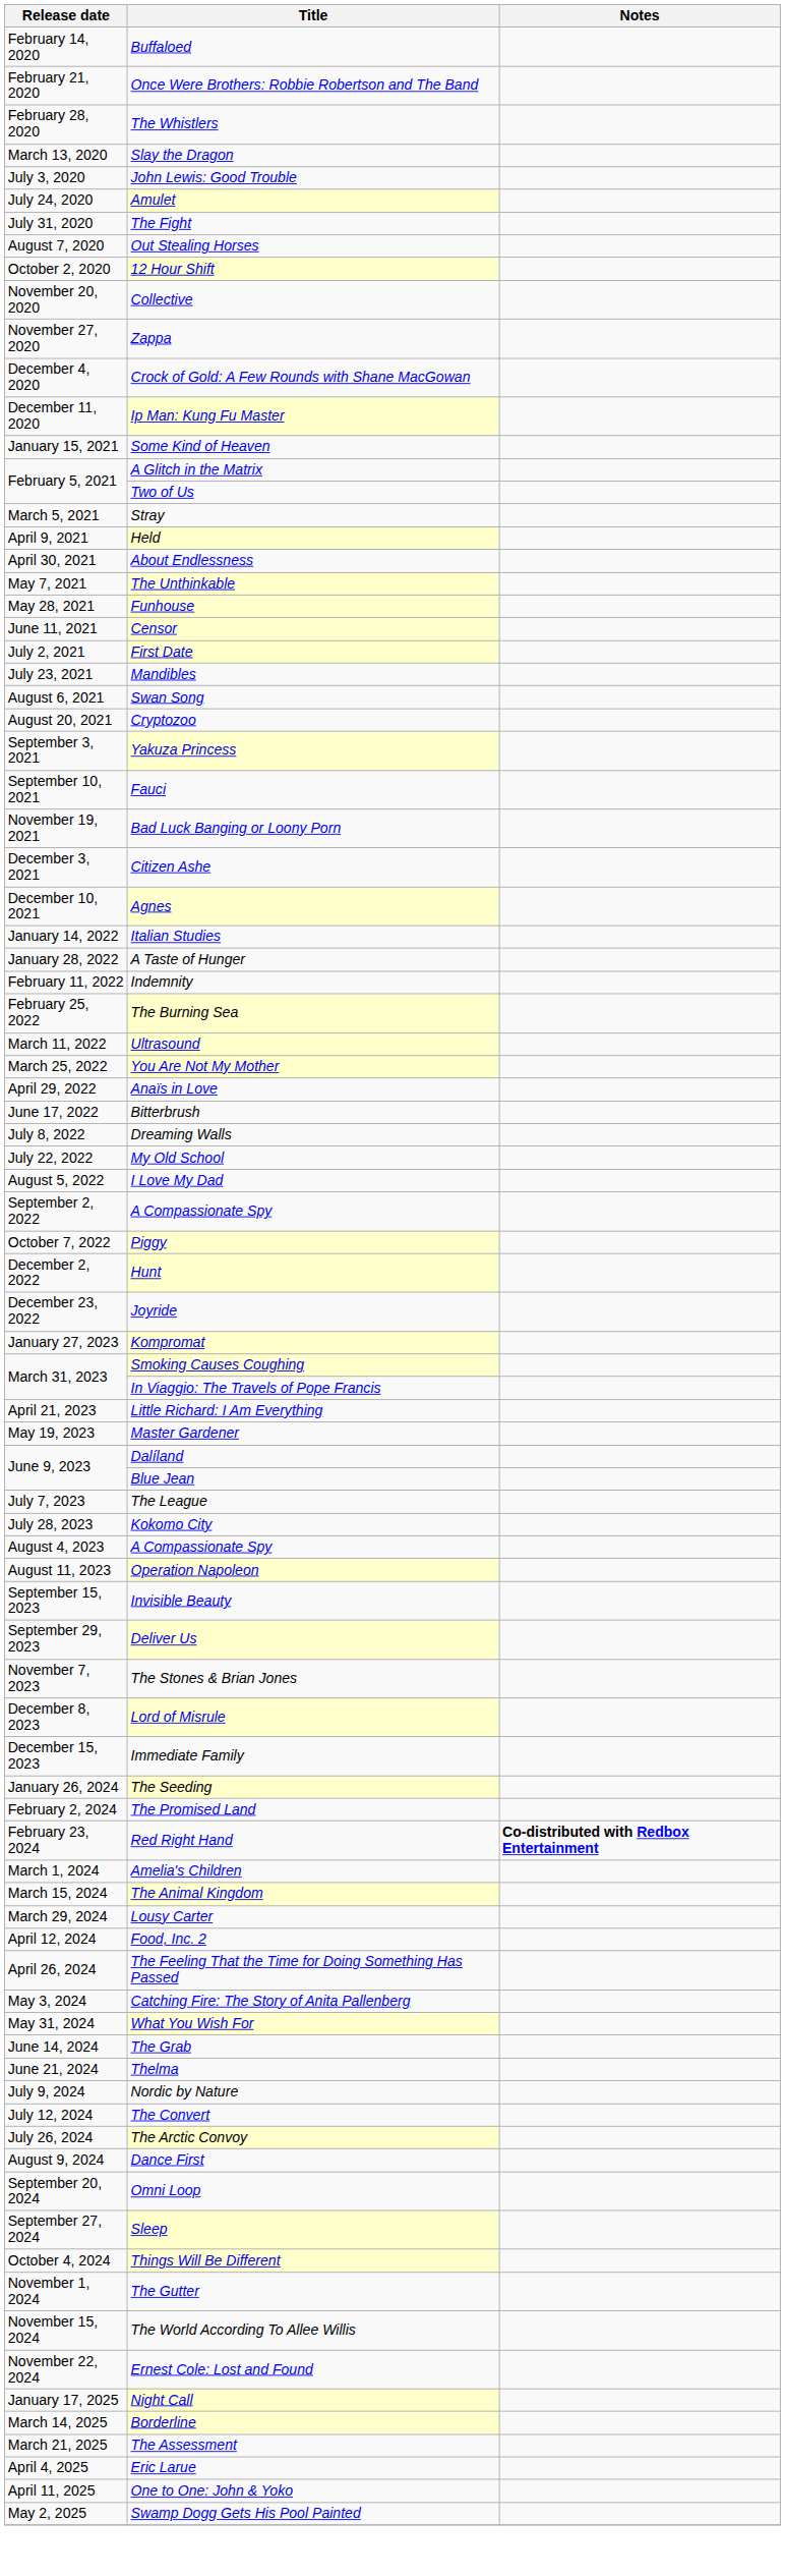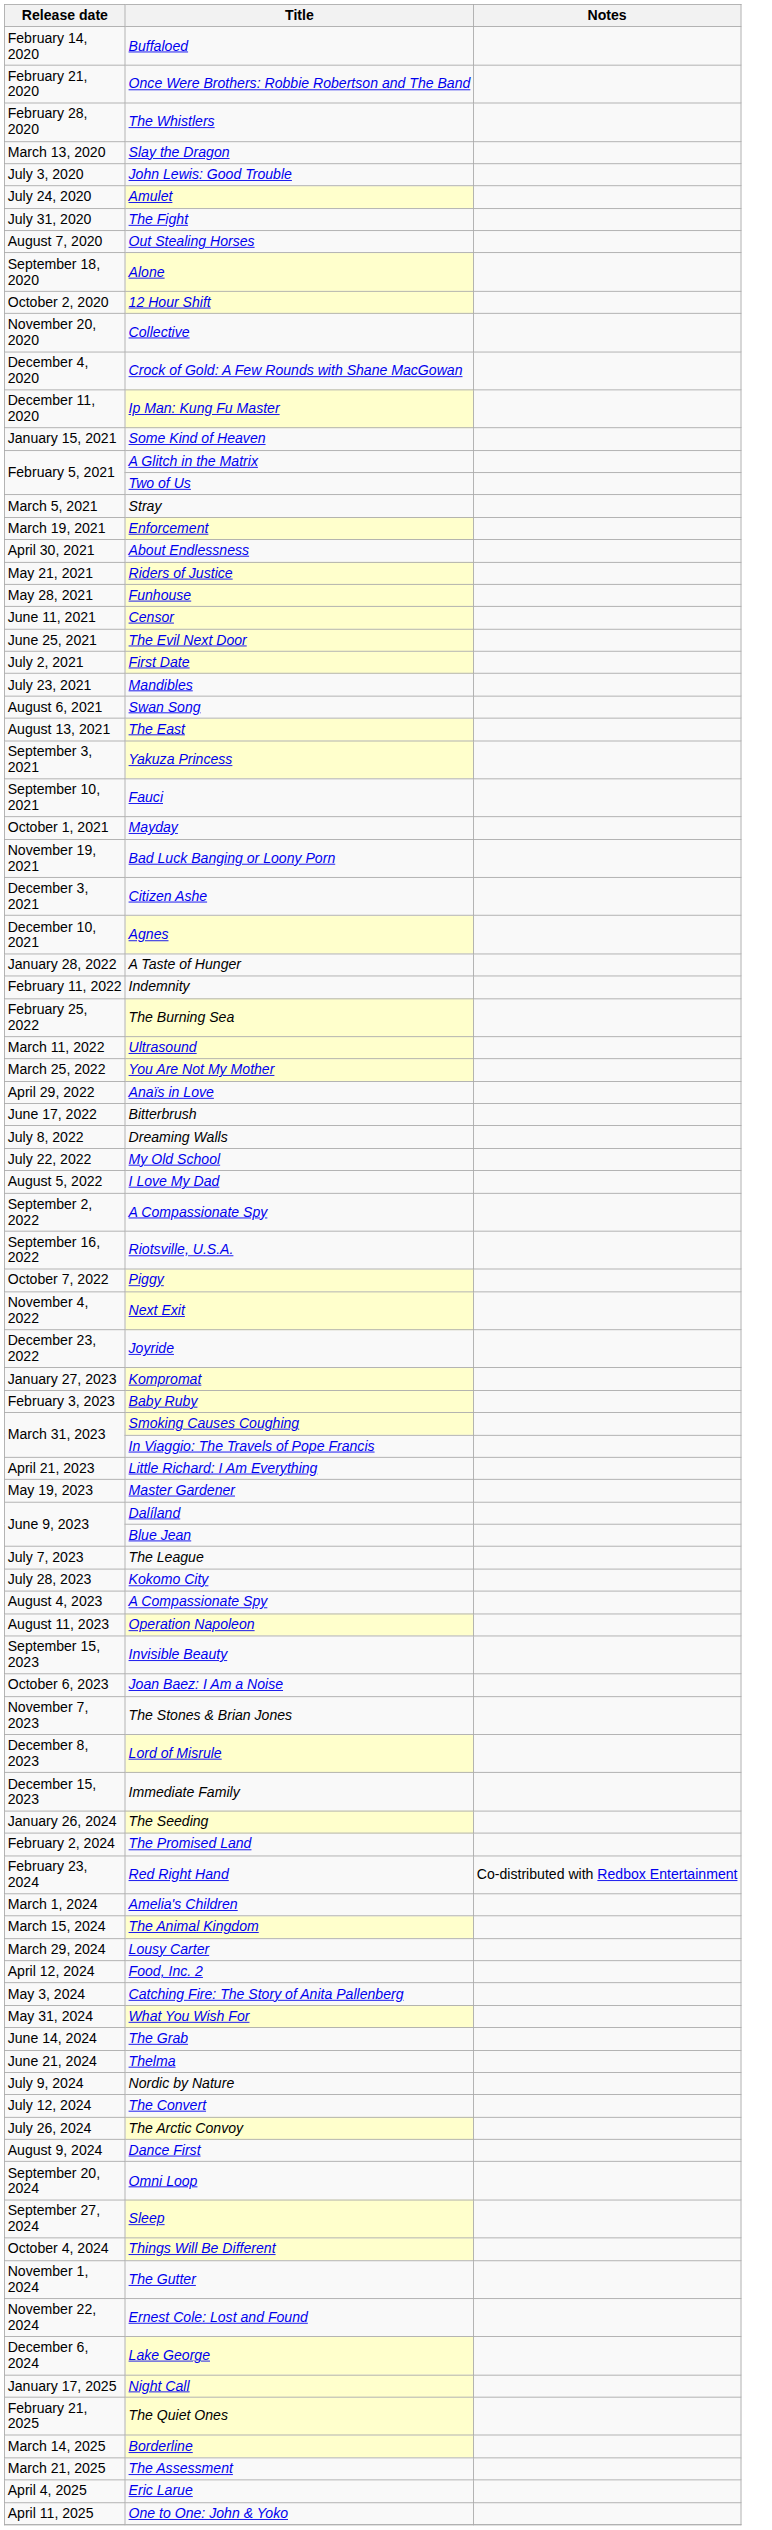 <table class="wikitable sortable">
 <tr>
 <th scope="col" style="width:130px;">Release date</th>
 <th>Title</th>
 <th>Notes</th>
 </tr>
 <tr>
 <td>February 14, 2020</td>
 <td><em><a href='#'>Buffaloed</a></em></td>
 <td></td>
 </tr>
 <tr>
 <td>February 21, 2020</td>
 <td><em><a href='#'>Once Were Brothers: Robbie Robertson and The Band</a></em></td>
 <td></td>
 </tr>
 <tr>
 <td>February 28, 2020</td>
 <td><em><a href='#'>The Whistlers</a></em></td>
 <td></td>
 </tr>
 <tr>
 <td>March 13, 2020</td>
 <td><em><a href='#'>Slay the Dragon</a></em></td>
 <td></td>
 </tr>
 <tr>
 <td>July 3, 2020</td>
 <td><em><a href='#'>John Lewis: Good Trouble</a></em></td>
 <td></td>
 </tr>
 <tr>
 <td>July 24, 2020</td>
 <td style="background:#ffc;"><em><a href='#'>Amulet</a></em></td>
 <td></td>
 </tr>
 <tr>
 <td>July 31, 2020</td>
 <td><em><a href='#'>The Fight</a></em></td>
 <td></td>
 </tr>
 <tr>
 <td>August 7, 2020</td>
 <td><em><a href='#'>Out Stealing Horses</a></em></td>
 <td></td>
 </tr>
 <tr>
+<td>September 18, 2020</td>
+<td style="background:#ffc;"><a href='#'><em>Alone</em></a></td>
+<td></td>
+</tr>
+<tr>
 <td>October 2, 2020</td>
 <td style="background:#ffc;"><em><a href='#'>12 Hour Shift</a></em></td>
 <td></td>
 </tr>
 <tr>
 <td>November 20, 2020</td>
 <td><em><a href='#'>Collective</a></em></td>
-<td></td>
-</tr>
-<tr>
-<td>November 27, 2020</td>
-<td><em><a href='#'>Zappa</a></em></td>
 <td></td>
 </tr>
 <tr>
 <td>December 4, 2020</td>
 <td><em><a href='#'>Crock of Gold: A Few Rounds with Shane MacGowan</a></em></td>
 <td></td>
 </tr>
 <tr>
 <td>December 11, 2020</td>
 <td style="background:#ffc;"><em><a href='#'>Ip Man: Kung Fu Master</a></em></td>
 <td></td>
 </tr>
 <tr>
 <td>January 15, 2021</td>
 <td><em><a href='#'>Some Kind of Heaven</a></em></td>
 <td></td>
 </tr>
 <tr>
 <td rowspan="2">February 5, 2021</td>
 <td><em><a href='#'>A Glitch in the Matrix</a></em></td>
 <td></td>
 </tr>
 <tr>
 <td><em><a href='#'>Two of Us</a></em></td>
 <td></td>
 </tr>
 <tr>
 <td>March 5, 2021</td>
 <td><em>Stray</em></td>
 <td></td>
 </tr>
 <tr>
-<td>April 9, 2021</td>
-<td style="background:#ffc;"><em>Held</em></td>
+<td>March 19, 2021</td>
+<td style="background:#ffc;"><em><a href='#'>Enforcement</a></em></td>
 <td></td>
 </tr>
 <tr>
 <td>April 30, 2021</td>
 <td><em><a href='#'>About Endlessness</a></em></td>
 <td></td>
 </tr>
 <tr>
-<td>May 7, 2021</td>
-<td style="background:#ffc;"><em><a href='#'>The Unthinkable</a></em></td>
+<td>May 21, 2021</td>
+<td style="background:#ffc;"><em><a href='#'>Riders of Justice</a></em></td>
 <td></td>
 </tr>
 <tr>
 <td>May 28, 2021</td>
 <td style="background:#ffc;"><em><a href='#'>Funhouse</a></em></td>
 <td></td>
 </tr>
 <tr>
 <td>June 11, 2021</td>
 <td style="background:#ffc;"><em><a href='#'>Censor</a></em></td>
+<td></td>
+</tr>
+<tr>
+<td>June 25, 2021</td>
+<td style="background:#ffc;"><em><a href='#'>The Evil Next Door</a></em></td>
 <td></td>
 </tr>
 <tr>
 <td>July 2, 2021</td>
 <td style="background:#ffc;"><em><a href='#'>First Date</a></em></td>
 <td></td>
 </tr>
 <tr>
 <td>July 23, 2021</td>
 <td><em><a href='#'>Mandibles</a></em></td>
 <td></td>
 </tr>
 <tr>
 <td>August 6, 2021</td>
 <td><em><a href='#'>Swan Song</a></em></td>
 <td></td>
 </tr>
 <tr>
-<td>August 20, 2021</td>
-<td><em><a href='#'>Cryptozoo</a></em></td>
+<td>August 13, 2021</td>
+<td style="background:#ffc;"><em><a href='#'>The East</a></em></td>
 <td></td>
 </tr>
 <tr>
 <td>September 3, 2021</td>
 <td style="background:#ffc;"><em><a href='#'>Yakuza Princess</a></em></td>
 <td></td>
 </tr>
 <tr>
 <td>September 10, 2021</td>
 <td><em><a href='#'>Fauci</a></em></td>
+<td></td>
+</tr>
+<tr>
+<td>October 1, 2021</td>
+<td><em><a href='#'>Mayday</a></em></td>
 <td></td>
 </tr>
 <tr>
 <td>November 19, 2021</td>
 <td><em><a href='#'>Bad Luck Banging or Loony Porn</a></em></td>
 <td></td>
 </tr>
 <tr>
 <td>December 3, 2021</td>
 <td><em><a href='#'>Citizen Ashe</a></em></td>
 <td></td>
 </tr>
 <tr>
 <td>December 10, 2021</td>
 <td style="background:#ffc;"><em><a href='#'>Agnes</a></em></td>
-<td></td>
-</tr>
-<tr>
-<td>January 14, 2022</td>
-<td><em><a href='#'>Italian Studies</a></em></td>
 <td></td>
 </tr>
 <tr>
 <td>January 28, 2022</td>
 <td><em>A Taste of Hunger</em></td>
 <td></td>
 </tr>
 <tr>
 <td>February 11, 2022</td>
 <td><em>Indemnity</em></td>
 <td></td>
 </tr>
 <tr>
 <td>February 25, 2022</td>
 <td style="background:#ffc;"><em>The Burning Sea</em></td>
 <td></td>
 </tr>
 <tr>
 <td>March 11, 2022</td>
 <td style="background:#ffc;"><em><a href='#'>Ultrasound</a></em></td>
 <td></td>
 </tr>
 <tr>
 <td>March 25, 2022</td>
 <td style="background:#ffc;"><em><a href='#'>You Are Not My Mother</a></em></td>
 <td></td>
 </tr>
 <tr>
 <td>April 29, 2022</td>
 <td><em><a href='#'>Anaïs in Love</a></em></td>
 <td></td>
 </tr>
 <tr>
 <td>June 17, 2022</td>
 <td><em>Bitterbrush</em></td>
 <td></td>
 </tr>
 <tr>
 <td>July 8, 2022</td>
 <td><em>Dreaming Walls</em></td>
 <td></td>
 </tr>
 <tr>
 <td>July 22, 2022</td>
 <td><em><a href='#'>My Old School</a></em></td>
 <td></td>
 </tr>
 <tr>
 <td>August 5, 2022</td>
 <td><em><a href='#'>I Love My Dad</a></em></td>
 <td></td>
 </tr>
 <tr>
 <td>September 2, 2022</td>
 <td><em><a href='#'>A Compassionate Spy</a></em></td>
 <td></td>
 </tr>
 <tr>
+<td>September 16, 2022</td>
+<td><em><a href='#'>Riotsville, U.S.A.</a></em></td>
+<td></td>
+</tr>
+<tr>
 <td>October 7, 2022</td>
 <td style="background:#ffc;"><em><a href='#'>Piggy</a></em></td>
 <td></td>
 </tr>
 <tr>
-<td>December 2, 2022</td>
-<td style="background:#ffc;"><em><a href='#'>Hunt</a></em></td>
+<td>November 4, 2022</td>
+<td style="background:#ffc;"><em><a href='#'>Next Exit</a></em></td>
 <td></td>
 </tr>
 <tr>
 <td>December 23, 2022</td>
 <td><em><a href='#'>Joyride</a></em></td>
 <td></td>
 </tr>
 <tr>
 <td>January 27, 2023</td>
 <td style="background:#ffc;"><em><a href='#'>Kompromat</a></em></td>
+<td></td>
+</tr>
+<tr>
+<td>February 3, 2023</td>
+<td style="background:#ffc;"><em><a href='#'>Baby Ruby</a></em></td>
 <td></td>
 </tr>
 <tr>
 <td rowspan="2">March 31, 2023</td>
 <td style="background:#ffc;"><em><a href='#'>Smoking Causes Coughing</a></em></td>
 <td></td>
 </tr>
 <tr>
 <td><em><a href='#'>In Viaggio: The Travels of Pope Francis</a></em></td>
 <td></td>
 </tr>
 <tr>
 <td>April 21, 2023</td>
 <td><em><a href='#'>Little Richard: I Am Everything</a></em></td>
 <td></td>
 </tr>
 <tr>
 <td>May 19, 2023</td>
 <td><em><a href='#'>Master Gardener</a></em></td>
 <td></td>
 </tr>
 <tr>
 <td rowspan="2">June 9, 2023</td>
 <td><em><a href='#'>Dalíland</a></em></td>
 <td></td>
 </tr>
 <tr>
 <td><em><a href='#'>Blue Jean</a></em></td>
 <td></td>
 </tr>
 <tr>
 <td>July 7, 2023</td>
 <td><em>The League</em></td>
 <td></td>
 </tr>
 <tr>
 <td>July 28, 2023</td>
 <td><em><a href='#'>Kokomo City</a></em></td>
 <td></td>
 </tr>
 <tr>
 <td>August 4, 2023</td>
 <td><em><a href='#'>A Compassionate Spy</a></em></td>
 <td></td>
 </tr>
 <tr>
 <td>August 11, 2023</td>
 <td style="background:#ffc;"><em><a href='#'>Operation Napoleon</a></em></td>
 <td></td>
 </tr>
 <tr>
 <td>September 15, 2023</td>
 <td><em><a href='#'>Invisible Beauty</a></em></td>
 <td></td>
 </tr>
 <tr>
-<td>September 29, 2023</td>
-<td style="background:#ffc;"><em><a href='#'>Deliver Us</a></em></td>
+<td>October 6, 2023</td>
+<td><em><a href='#'>Joan Baez: I Am a Noise</a></em></td>
 <td></td>
 </tr>
 <tr>
 <td>November 7, 2023</td>
 <td><em>The Stones & Brian Jones</em></td>
 <td></td>
 </tr>
 <tr>
 <td>December 8, 2023</td>
 <td style="background:#ffc;"><em><a href='#'>Lord of Misrule</a></em></td>
 <td></td>
 </tr>
 <tr>
 <td>December 15, 2023</td>
 <td><em>Immediate Family</em></td>
 <td></td>
 </tr>
 <tr>
 <td>January 26, 2024</td>
 <td style="background:#ffc;"><em>The Seeding</em></td>
 <td></td>
 </tr>
 <tr>
 <td>February 2, 2024</td>
 <td><em><a href='#'>The Promised Land</a></em></td>
 <td></td>
 </tr>
 <tr>
 <td>February 23, 2024</td>
 <td><em><a href='#'>Red Right Hand</a></em></td>
-<td><strong>Co-distributed with <a href='#'>Redbox Entertainment</a></strong></td>
+<td>Co-distributed with <a href='#'>Redbox Entertainment</a></td>
 </tr>
 <tr>
 <td>March 1, 2024</td>
 <td><em><a href='#'>Amelia's Children</a></em></td>
 <td></td>
 </tr>
 <tr>
 <td>March 15, 2024</td>
 <td style="background:#ffc;"><em><a href='#'>The Animal Kingdom</a></em></td>
 <td></td>
 </tr>
 <tr>
 <td>March 29, 2024</td>
 <td><em><a href='#'>Lousy Carter</a></em></td>
 <td></td>
 </tr>
 <tr>
 <td>April 12, 2024</td>
 <td><em><a href='#'>Food, Inc. 2</a></em></td>
-<td></td>
-</tr>
-<tr>
-<td>April 26, 2024</td>
-<td><em><a href='#'>The Feeling That the Time for Doing Something Has Passed</a></em></td>
 <td></td>
 </tr>
 <tr>
 <td>May 3, 2024</td>
 <td><em><a href='#'>Catching Fire: The Story of Anita Pallenberg</a></em></td>
 <td></td>
 </tr>
 <tr>
 <td>May 31, 2024</td>
 <td style="background:#ffc;"><em><a href='#'>What You Wish For</a></em></td>
 <td></td>
 </tr>
 <tr>
 <td>June 14, 2024</td>
 <td><em><a href='#'>The Grab</a></em></td>
 <td></td>
 </tr>
 <tr>
 <td>June 21, 2024</td>
 <td><em><a href='#'>Thelma</a></em></td>
 <td></td>
 </tr>
 <tr>
 <td>July 9, 2024</td>
 <td><em>Nordic by Nature</em></td>
 <td></td>
 </tr>
 <tr>
 <td>July 12, 2024</td>
 <td><em><a href='#'>The Convert</a></em></td>
 <td></td>
 </tr>
 <tr>
 <td>July 26, 2024</td>
 <td style="background:#ffc;"><em>The Arctic Convoy</em></td>
 <td></td>
 </tr>
 <tr>
 <td>August 9, 2024</td>
 <td><em><a href='#'>Dance First</a></em></td>
 <td></td>
 </tr>
 <tr>
 <td>September 20, 2024</td>
 <td><em><a href='#'>Omni Loop</a></em></td>
 <td></td>
 </tr>
 <tr>
 <td>September 27, 2024</td>
 <td style="background:#ffc;"><em><a href='#'>Sleep</a></em></td>
 <td></td>
 </tr>
 <tr>
 <td>October 4, 2024</td>
 <td style="background:#ffc;"><em><a href='#'>Things Will Be Different</a></em></td>
 <td></td>
 </tr>
 <tr>
 <td>November 1, 2024</td>
 <td><em><a href='#'>The Gutter</a></em></td>
 <td></td>
 </tr>
 <tr>
-<td>November 15, 2024</td>
-<td><em>The World According To Allee Willis</em></td>
-<td></td>
-</tr>
-<tr>
 <td>November 22, 2024</td>
 <td><em><a href='#'>Ernest Cole: Lost and Found</a></em></td>
 <td></td>
 </tr>
 <tr>
+<td>December 6, 2024</td>
+<td style="background:#ffc;"><em><a href='#'>Lake George</a></em></td>
+<td></td>
+</tr>
+<tr>
 <td>January 17, 2025</td>
 <td style="background:#ffc;"><em><a href='#'>Night Call</a></em></td>
+<td></td>
+</tr>
+<tr>
+<td>February 21, 2025</td>
+<td style="background:#ffc;"><em>The Quiet Ones</em></td>
 <td></td>
 </tr>
 <tr>
 <td>March 14, 2025</td>
 <td style="background:#ffc;"><em><a href='#'>Borderline</a></em></td>
 </tr>
 <tr>
 <td>March 21, 2025</td>
 <td><em><a href='#'>The Assessment</a></em></td>
 <td></td>
 </tr>
 <tr>
 <td>April 4, 2025</td>
 <td><em><a href='#'>Eric Larue</a></em></td>
 <td></td>
 </tr>
 <tr>
 <td>April 11, 2025</td>
 <td><em><a href='#'>One to One: John & Yoko</a></em></td>
 <td></td>
 </tr>
 <tr>
-<td>May 2, 2025</td>
-<td><em><a href='#'>Swamp Dogg Gets His Pool Painted</a></em></td>
-<td></td>
-</tr>
-<tr>
 </tr>
 </table>
